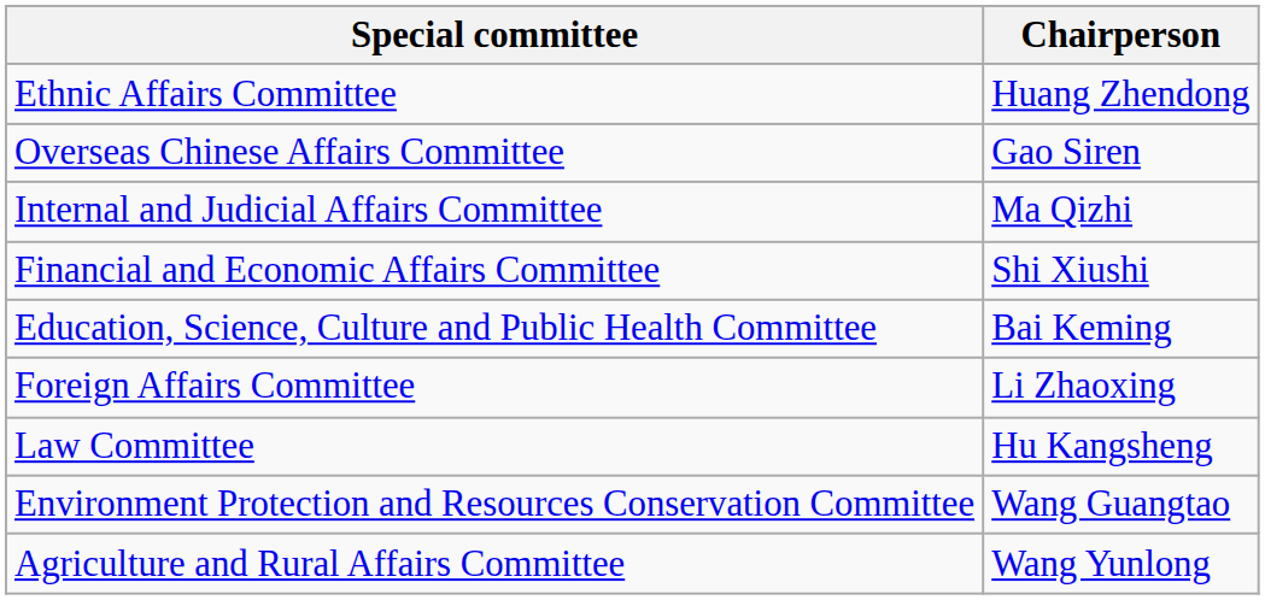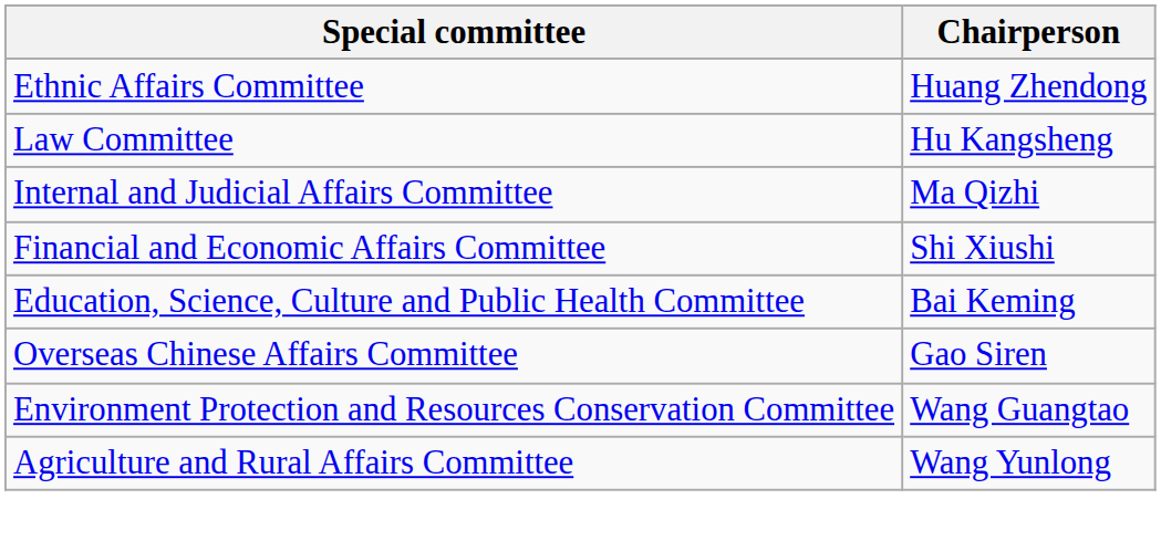 <table class="wikitable">
 <tr>
 <th>Special committee</th>
 <th>Chairperson</th>
 </tr>
 <tr>
 <td><a href='#'>Ethnic Affairs Committee</a></td>
 <td><a href='#'>Huang Zhendong</a></td>
 </tr>
 <tr>
-<td><a href='#'>Overseas Chinese Affairs Committee</a></td>
-<td><a href='#'>Gao Siren</a></td>
+<td><a href='#'>Law Committee</a></td>
+<td><a href='#'>Hu Kangsheng</a></td>
 </tr>
 <tr>
 <td><a href='#'>Internal and Judicial Affairs Committee</a></td>
 <td><a href='#'>Ma Qizhi</a></td>
 </tr>
 <tr>
 <td><a href='#'>Financial and Economic Affairs Committee</a></td>
 <td><a href='#'>Shi Xiushi</a></td>
 </tr>
 <tr>
 <td><a href='#'>Education, Science, Culture and Public Health Committee</a></td>
 <td><a href='#'>Bai Keming</a></td>
 </tr>
 <tr>
-<td><a href='#'>Foreign Affairs Committee</a></td>
-<td><a href='#'>Li Zhaoxing</a></td>
-</tr>
-<tr>
-<td><a href='#'>Law Committee</a></td>
-<td><a href='#'>Hu Kangsheng</a></td>
+<td><a href='#'>Overseas Chinese Affairs Committee</a></td>
+<td><a href='#'>Gao Siren</a></td>
 </tr>
 <tr>
 <td><a href='#'>Environment Protection and Resources Conservation Committee</a></td>
 <td><a href='#'>Wang Guangtao</a></td>
 </tr>
 <tr>
 <td><a href='#'>Agriculture and Rural Affairs Committee</a></td>
 <td><a href='#'>Wang Yunlong</a></td>
 </tr>
 </table>
